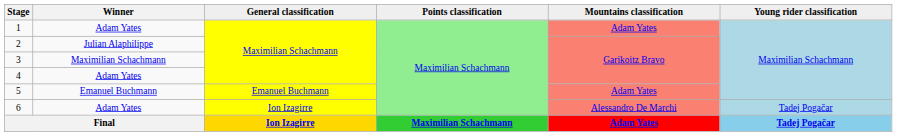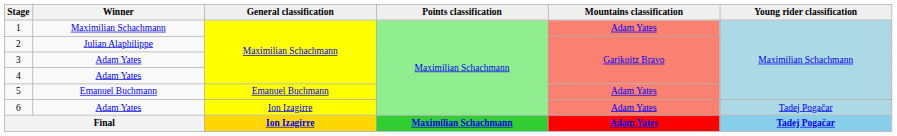 <table class="wikitable" style="text-align: center; font-size:smaller;">
 <tr>
 <th style="width:1%;">Stage</th>
 <th style="width:16.5%;">Winner</th>
 <th style="background:#efefef; width:16.5%;">General classification<br></th>
 <th style="background:#efefef; width:16.5%;">Points classification<br></th>
 <th style="background:#efefef; width:16.5%;">Mountains classification<br></th>
 <th style="background:#efefef; width:16.5%;">Young rider classification<br></th>
 </tr>
 <tr>
 <td>1</td>
-<td><a href='#'>Adam Yates</a></td>
+<td><a href='#'>Maximilian Schachmann</a></td>
 <td style="background-color:yellow;" rowspan=4><a href='#'>Maximilian Schachmann</a></td>
 <td style="background:lightgreen;" rowspan=6><a href='#'>Maximilian Schachmann</a></td>
 <td style="background-color:salmon;"><a href='#'>Adam Yates</a></td>
 <td style="background-color:lightblue;" rowspan=5><a href='#'>Maximilian Schachmann</a></td>
 </tr>
 <tr>
 <td>2</td>
 <td><a href='#'>Julian Alaphilippe</a></td>
 <td style="background-color:salmon;" rowspan=3><a href='#'>Garikoitz Bravo</a></td>
 </tr>
 <tr>
 <td>3</td>
-<td><a href='#'>Maximilian Schachmann</a></td>
+<td><a href='#'>Adam Yates</a></td>
 </tr>
 <tr>
 <td>4</td>
 <td><a href='#'>Adam Yates</a></td>
 </tr>
 <tr>
 <td>5</td>
 <td><a href='#'>Emanuel Buchmann</a></td>
 <td style="background-color:yellow;"><a href='#'>Emanuel Buchmann</a></td>
 <td style="background-color:salmon;"><a href='#'>Adam Yates</a></td>
 </tr>
 <tr>
 <td>6</td>
 <td><a href='#'>Adam Yates</a></td>
 <td style="background-color:yellow;"><a href='#'>Ion Izagirre</a></td>
-<td style="background-color:salmon;"><a href='#'>Alessandro De Marchi</a></td>
+<td style="background-color:salmon;"><a href='#'>Adam Yates</a></td>
 <td style="background-color:lightblue;"><a href='#'>Tadej Pogačar</a></td>
 </tr>
 <tr>
 <th colspan=2>Final</th>
 <th style="background-color:gold;"><a href='#'>Ion Izagirre</a></th>
 <th style="background:limegreen;"><a href='#'>Maximilian Schachmann</a></th>
 <th style="background-color:red;"><a href='#'>Adam Yates</a></th>
 <th style="background-color:skyblue;"><a href='#'>Tadej Pogačar</a></th>
 </tr>
 </table>
